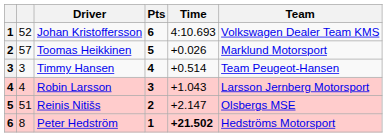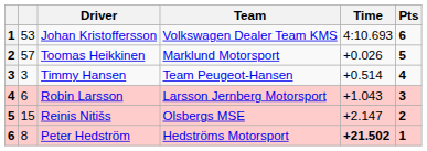 <table class=wikitable style="font-size:95%">
 <tr>
 <th></th>
 <th></th>
 <th>Driver</th>
+<th>Team</th>
+<th>Time</th>
 <th>Pts</th>
-<th>Time</th>
-<th>Team</th>
 </tr>
 <tr>
 <th>1</th>
-<td>52</td>
+<td>53</td>
 <td> <a href='#'>Johan Kristoffersson</a></td>
+<td><a href='#'>Volkswagen Dealer Team KMS</a></td>
+<td>4:10.693</td>
 <td><strong>6</strong></td>
-<td>4:10.693</td>
-<td><a href='#'>Volkswagen Dealer Team KMS</a></td>
 </tr>
 <tr>
 <th>2</th>
 <td>57</td>
 <td> <a href='#'>Toomas Heikkinen</a></td>
+<td><a href='#'>Marklund Motorsport</a></td>
+<td>+0.026</td>
 <td><strong>5</strong></td>
-<td>+0.026</td>
-<td><a href='#'>Marklund Motorsport</a></td>
 </tr>
 <tr>
 <th>3</th>
 <td>3</td>
 <td> <a href='#'>Timmy Hansen</a></td>
+<td><a href='#'>Team Peugeot-Hansen</a></td>
+<td>+0.514</td>
 <td><strong>4</strong></td>
-<td>+0.514</td>
-<td><a href='#'>Team Peugeot-Hansen</a></td>
 </tr>
 <tr>
 <th style="background:#ffcccc;">4</th>
-<td style="background:#ffcccc;">4</td>
+<td style="background:#ffcccc;">6</td>
 <td style="background:#ffcccc;"> <a href='#'>Robin Larsson</a></td>
+<td style="background:#ffcccc;"><a href='#'>Larsson Jernberg Motorsport</a></td>
+<td style="background:#ffcccc;">+1.043</td>
 <td style="background:#ffcccc;"><strong>3</strong></td>
-<td style="background:#ffcccc;">+1.043</td>
-<td style="background:#ffcccc;"><a href='#'>Larsson Jernberg Motorsport</a></td>
 </tr>
 <tr>
 <th style="background:#ffcccc;">5</th>
-<td style="background:#ffcccc;">51</td>
+<td style="background:#ffcccc;">15</td>
 <td style="background:#ffcccc;"> <a href='#'>Reinis Nitišs</a></td>
+<td style="background:#ffcccc;"><a href='#'>Olsbergs MSE</a></td>
+<td style="background:#ffcccc;">+2.147</td>
 <td style="background:#ffcccc;"><strong>2</strong></td>
-<td style="background:#ffcccc;">+2.147</td>
-<td style="background:#ffcccc;"><a href='#'>Olsbergs MSE</a></td>
 </tr>
 <tr>
 <th style="background:#ffcccc;">6</th>
 <td style="background:#ffcccc;">8</td>
 <td style="background:#ffcccc;"> <a href='#'>Peter Hedström</a></td>
+<td style="background:#ffcccc;"><a href='#'>Hedströms Motorsport</a></td>
+<td style="background:#ffcccc;"><strong>+21.502</strong></td>
 <td style="background:#ffcccc;"><strong>1</strong></td>
-<td style="background:#ffcccc;"><strong>+21.502</strong></td>
-<td style="background:#ffcccc;"><a href='#'>Hedströms Motorsport</a></td>
 </tr>
 </table>
